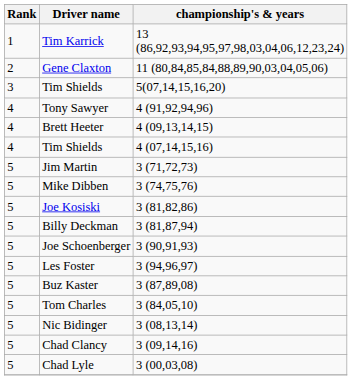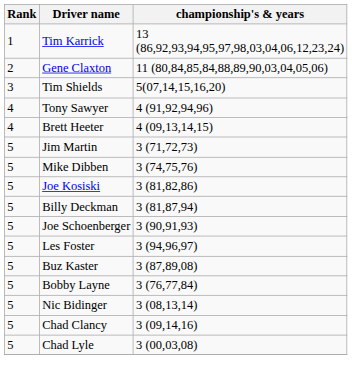 <table class="wikitable">
 <tr>
 <th>Rank</th>
 <th>Driver name</th>
 <th>championship's & years</th>
 </tr>
 <tr>
 <td>1</td>
 <td><a href='#'>Tim Karrick</a></td>
 <td>13<br>(86,92,93,94,95,97,98,03,04,06,12,23,24)</td>
 </tr>
 <tr>
 <td>2</td>
 <td><a href='#'>Gene Claxton</a></td>
 <td>11 (80,84,85,84,88,89,90,03,04,05,06)</td>
 </tr>
 <tr>
 <td>3</td>
 <td>Tim Shields</td>
 <td>5(07,14,15,16,20)</td>
 </tr>
 <tr>
 <td>4</td>
 <td>Tony Sawyer</td>
 <td>4 (91,92,94,96)</td>
 </tr>
 <tr>
 <td>4</td>
 <td>Brett Heeter</td>
 <td>4 (09,13,14,15)</td>
-</tr>
-<tr>
-<td>4</td>
-<td>Tim Shields</td>
-<td>4 (07,14,15,16)</td>
 </tr>
 <tr>
 <td>5</td>
 <td>Jim Martin</td>
 <td>3 (71,72,73)</td>
 </tr>
 <tr>
 <td>5</td>
 <td>Mike Dibben</td>
 <td>3 (74,75,76)</td>
 </tr>
 <tr>
 <td>5</td>
 <td><a href='#'>Joe Kosiski</a></td>
 <td>3  (81,82,86)</td>
 </tr>
 <tr>
 <td>5</td>
 <td>Billy Deckman</td>
 <td>3  (81,87,94)</td>
 </tr>
 <tr>
 <td>5</td>
 <td>Joe Schoenberger</td>
 <td>3  (90,91,93)</td>
 </tr>
 <tr>
 <td>5</td>
 <td>Les Foster</td>
 <td>3  (94,96,97)</td>
 </tr>
 <tr>
 <td>5</td>
 <td>Buz Kaster</td>
 <td>3  (87,89,08)</td>
 </tr>
 <tr>
 <td>5</td>
-<td>Tom Charles</td>
-<td>3  (84,05,10)</td>
+<td>Bobby Layne</td>
+<td>3  (76,77,84)</td>
 </tr>
 <tr>
 <td>5</td>
 <td>Nic Bidinger</td>
 <td>3  (08,13,14)</td>
 </tr>
 <tr>
 <td>5</td>
 <td>Chad Clancy</td>
 <td>3  (09,14,16)</td>
 </tr>
 <tr>
 <td>5</td>
 <td>Chad Lyle</td>
 <td>3  (00,03,08)</td>
 </tr>
 <tr>
 </tr>
 </table>
